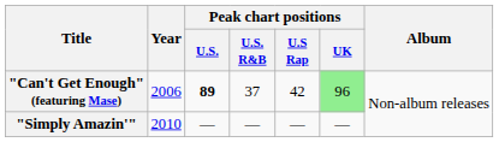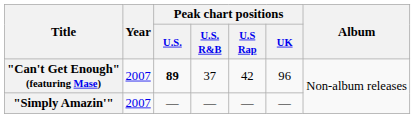 <table class="wikitable plainrowheaders" style="text-align:center;">
 <tr>
 <th scope="col" rowspan="2">Title</th>
 <th scope="col" rowspan="2">Year</th>
 <th style="text-align:center;" colspan="4">Peak chart positions</th>
 <th style="text-align:center;" rowspan="2">Album</th>
 </tr>
 <tr>
 <th style="text-align:center; width:40px;"><small><a href='#'>U.S.</a></small></th>
 <th style="text-align:center; width:40px;"><small><a href='#'>U.S. R&B</a></small></th>
 <th style="text-align:center; width:40px;"><small><a href='#'>U.S Rap</a></small></th>
 <th style="text-align:center; width:40px;"><small><a href='#'>UK</a></small></th>
 </tr>
 <tr>
 <th scope="row">"Can't Get Enough"<br><small>(featuring <a href='#'>Mase</a>)</small></th>
-<td><a href='#'>2006</a></td>
+<td><a href='#'>2007</a></td>
 <td style="text-align:center;"><strong>89</strong></td>
 <td style="text-align:center;">37</td>
 <td style="text-align:center;">42</td>
-<td style="background: lightgreen; text-align:center;">96</td>
+<td style="text-align:center;">96</td>
 <td style="text-align:center;" rowspan="2">Non-album releases</td>
 </tr>
 <tr>
 <th scope="row">"Simply Amazin'"</th>
-<td><a href='#'>2010</a></td>
+<td><a href='#'>2007</a></td>
 <td style="text-align:center;">—</td>
 <td style="text-align:center;">—</td>
 <td style="text-align:center;">—</td>
 <td style="text-align:center;">—</td>
 </tr>
 </table>
